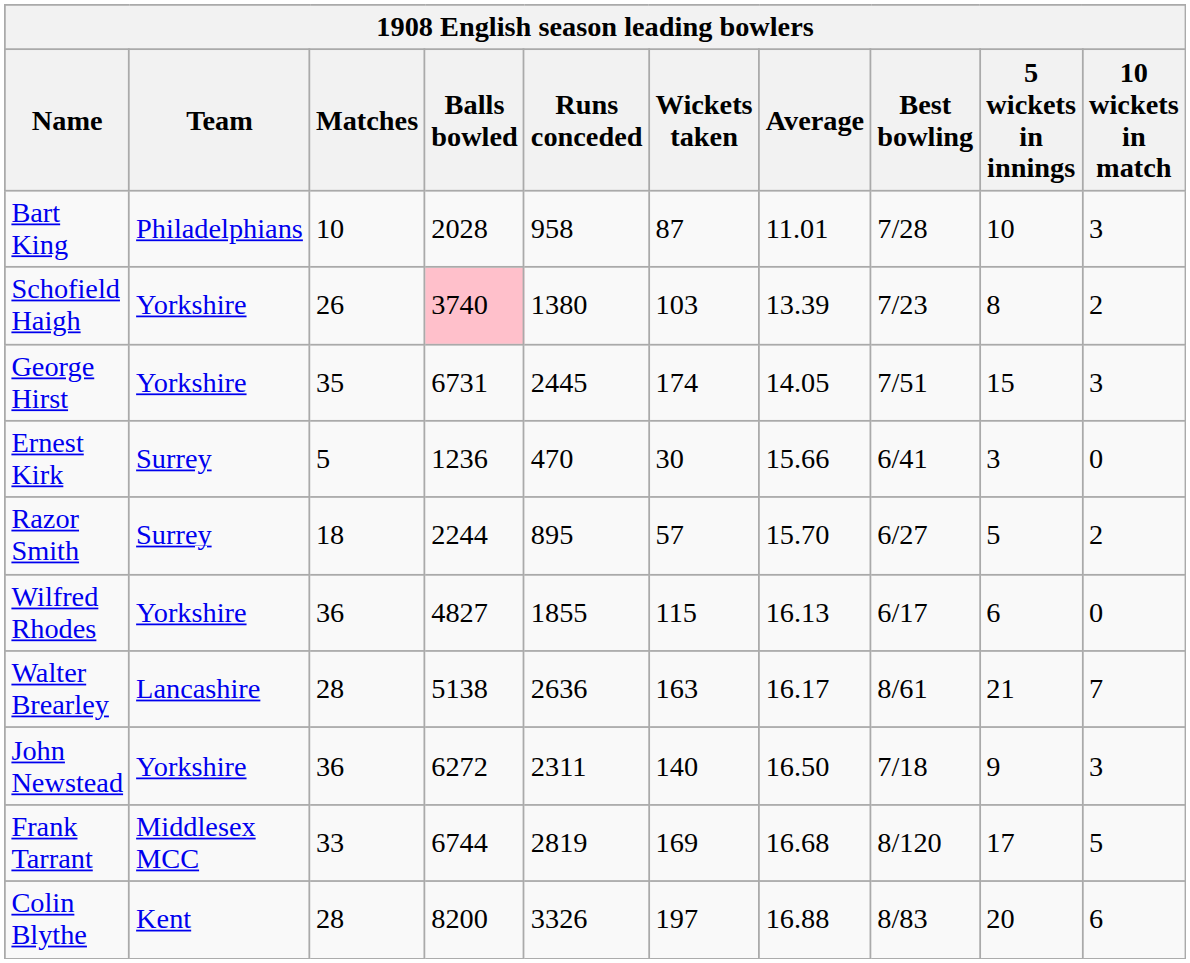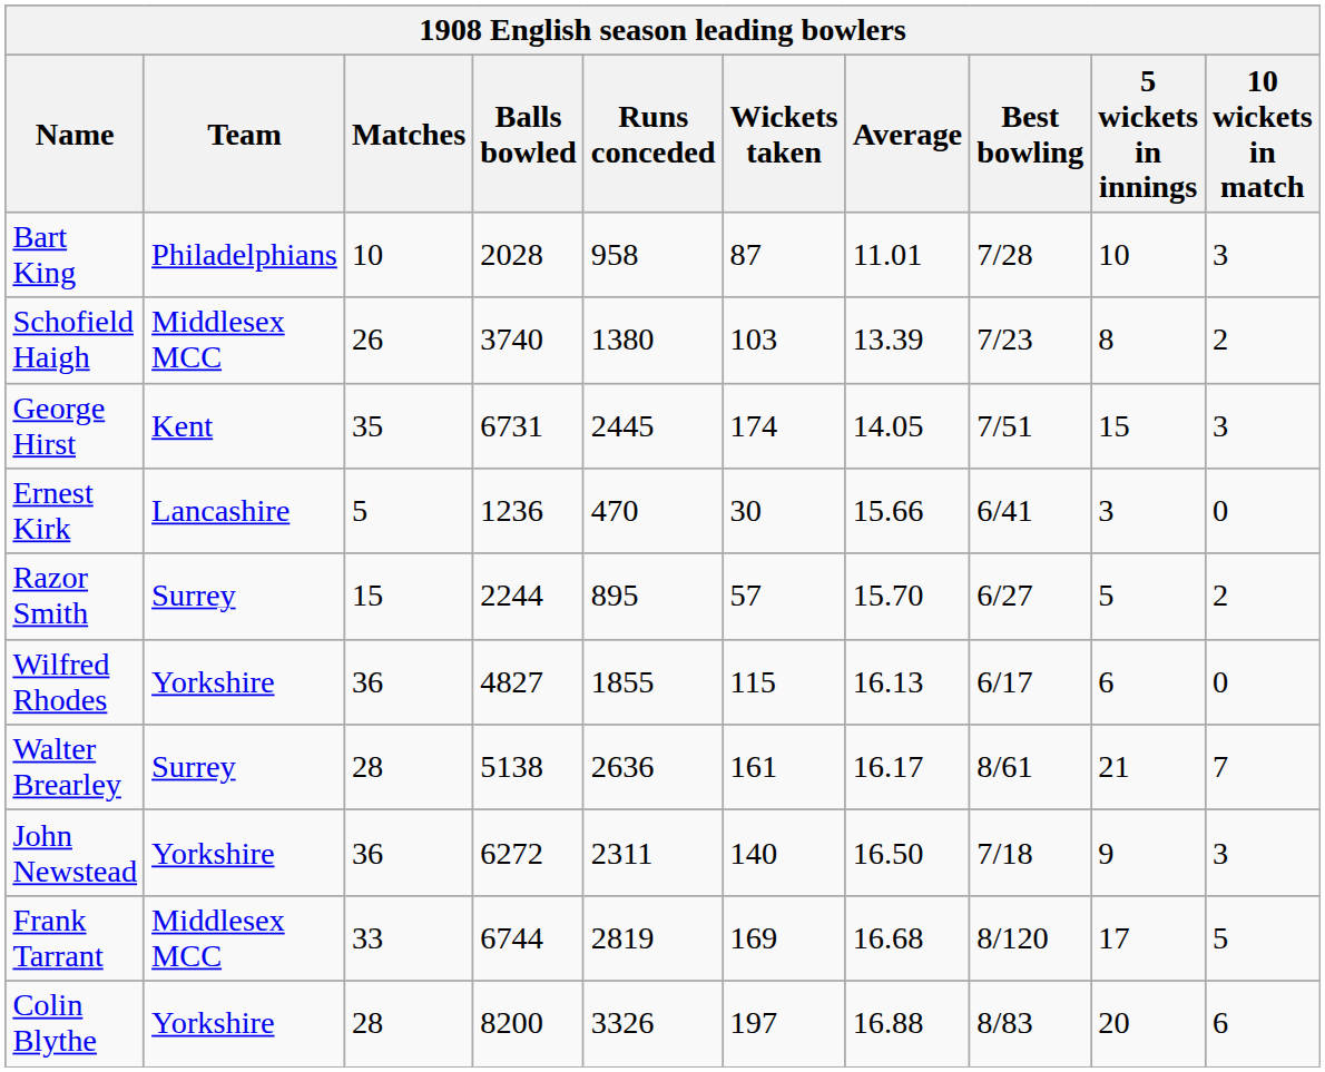 <table class="wikitable">
 <tr>
 <th colspan="10" bgcolor="#efefef">1908 English season leading bowlers</th>
 </tr>
 <tr bgcolor="#efefef">
 <th>Name</th>
 <th>Team</th>
 <th>Matches</th>
 <th>Balls bowled</th>
 <th>Runs conceded</th>
 <th>Wickets taken</th>
 <th>Average</th>
 <th>Best bowling</th>
 <th>5 wickets<br>in innings</th>
 <th>10 wickets<br>in match</th>
 </tr>
 <tr>
 <td><a href='#'>Bart King</a></td>
 <td><a href='#'>Philadelphians</a></td>
 <td>10</td>
 <td>2028</td>
 <td>958</td>
 <td>87</td>
 <td>11.01</td>
 <td>7/28</td>
 <td>10</td>
 <td>3</td>
 </tr>
 <tr>
 <td><a href='#'>Schofield Haigh</a></td>
-<td><a href='#'>Yorkshire</a></td>
+<td><a href='#'>Middlesex</a><br><a href='#'>MCC</a></td>
 <td>26</td>
-<td style="background: pink;">3740</td>
+<td>3740</td>
 <td>1380</td>
 <td>103</td>
 <td>13.39</td>
 <td>7/23</td>
 <td>8</td>
 <td>2</td>
 </tr>
 <tr>
 <td><a href='#'>George Hirst</a></td>
-<td><a href='#'>Yorkshire</a></td>
+<td><a href='#'>Kent</a></td>
 <td>35</td>
 <td>6731</td>
 <td>2445</td>
 <td>174</td>
 <td>14.05</td>
 <td>7/51</td>
 <td>15</td>
 <td>3</td>
 </tr>
 <tr>
 <td><a href='#'>Ernest Kirk</a></td>
-<td><a href='#'>Surrey</a></td>
+<td><a href='#'>Lancashire</a></td>
 <td>5</td>
 <td>1236</td>
 <td>470</td>
 <td>30</td>
 <td>15.66</td>
 <td>6/41</td>
 <td>3</td>
 <td>0</td>
 </tr>
 <tr>
 <td><a href='#'>Razor Smith</a></td>
 <td><a href='#'>Surrey</a></td>
-<td>18</td>
+<td>15</td>
 <td>2244</td>
 <td>895</td>
 <td>57</td>
 <td>15.70</td>
 <td>6/27</td>
 <td>5</td>
 <td>2</td>
 </tr>
 <tr>
 <td><a href='#'>Wilfred Rhodes</a></td>
 <td><a href='#'>Yorkshire</a></td>
 <td>36</td>
 <td>4827</td>
 <td>1855</td>
 <td>115</td>
 <td>16.13</td>
 <td>6/17</td>
 <td>6</td>
 <td>0</td>
 </tr>
 <tr>
 <td><a href='#'>Walter Brearley</a></td>
-<td><a href='#'>Lancashire</a></td>
+<td><a href='#'>Surrey</a></td>
 <td>28</td>
 <td>5138</td>
 <td>2636</td>
-<td>163</td>
+<td>161</td>
 <td>16.17</td>
 <td>8/61</td>
 <td>21</td>
 <td>7</td>
 </tr>
 <tr>
 <td><a href='#'>John Newstead</a></td>
 <td><a href='#'>Yorkshire</a></td>
 <td>36</td>
 <td>6272</td>
 <td>2311</td>
 <td>140</td>
 <td>16.50</td>
 <td>7/18</td>
 <td>9</td>
 <td>3</td>
 </tr>
 <tr>
 <td><a href='#'>Frank Tarrant</a></td>
 <td><a href='#'>Middlesex</a><br><a href='#'>MCC</a></td>
 <td>33</td>
 <td>6744</td>
 <td>2819</td>
 <td>169</td>
 <td>16.68</td>
 <td>8/120</td>
 <td>17</td>
 <td>5</td>
 </tr>
 <tr>
 <td><a href='#'>Colin Blythe</a></td>
-<td><a href='#'>Kent</a></td>
+<td><a href='#'>Yorkshire</a></td>
 <td>28</td>
 <td>8200</td>
 <td>3326</td>
 <td>197</td>
 <td>16.88</td>
 <td>8/83</td>
 <td>20</td>
 <td>6</td>
 </tr>
 </table>
